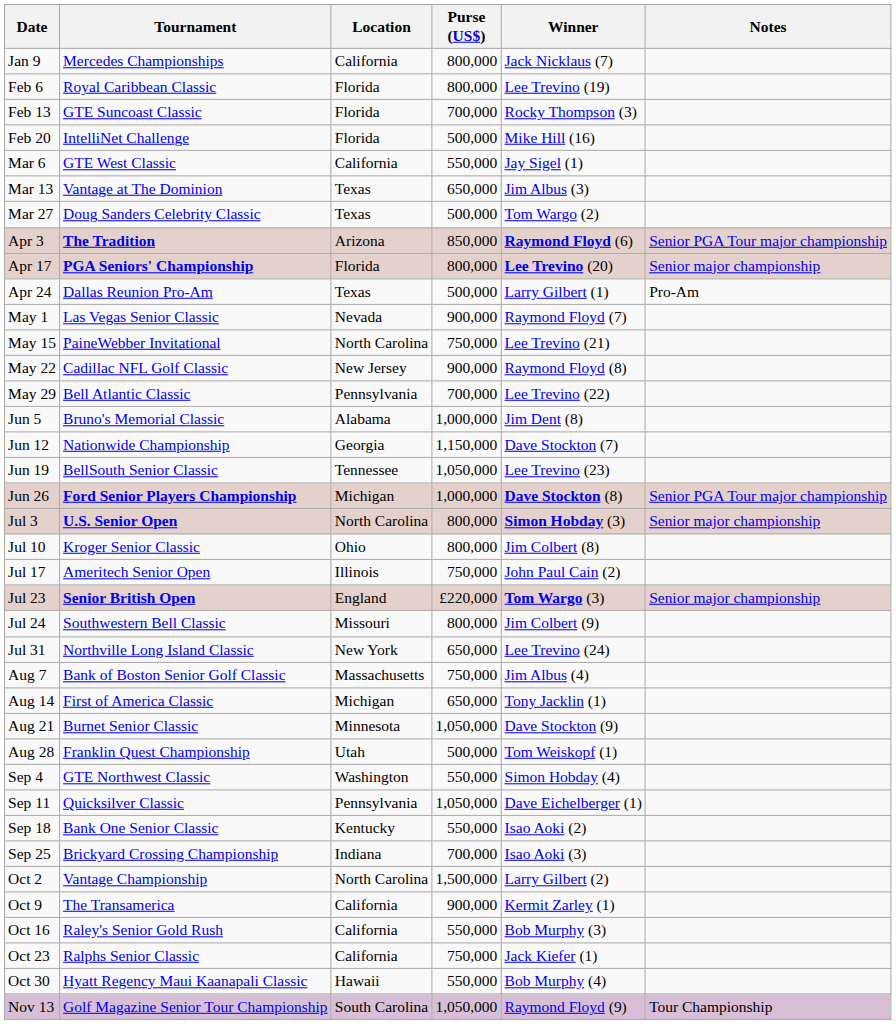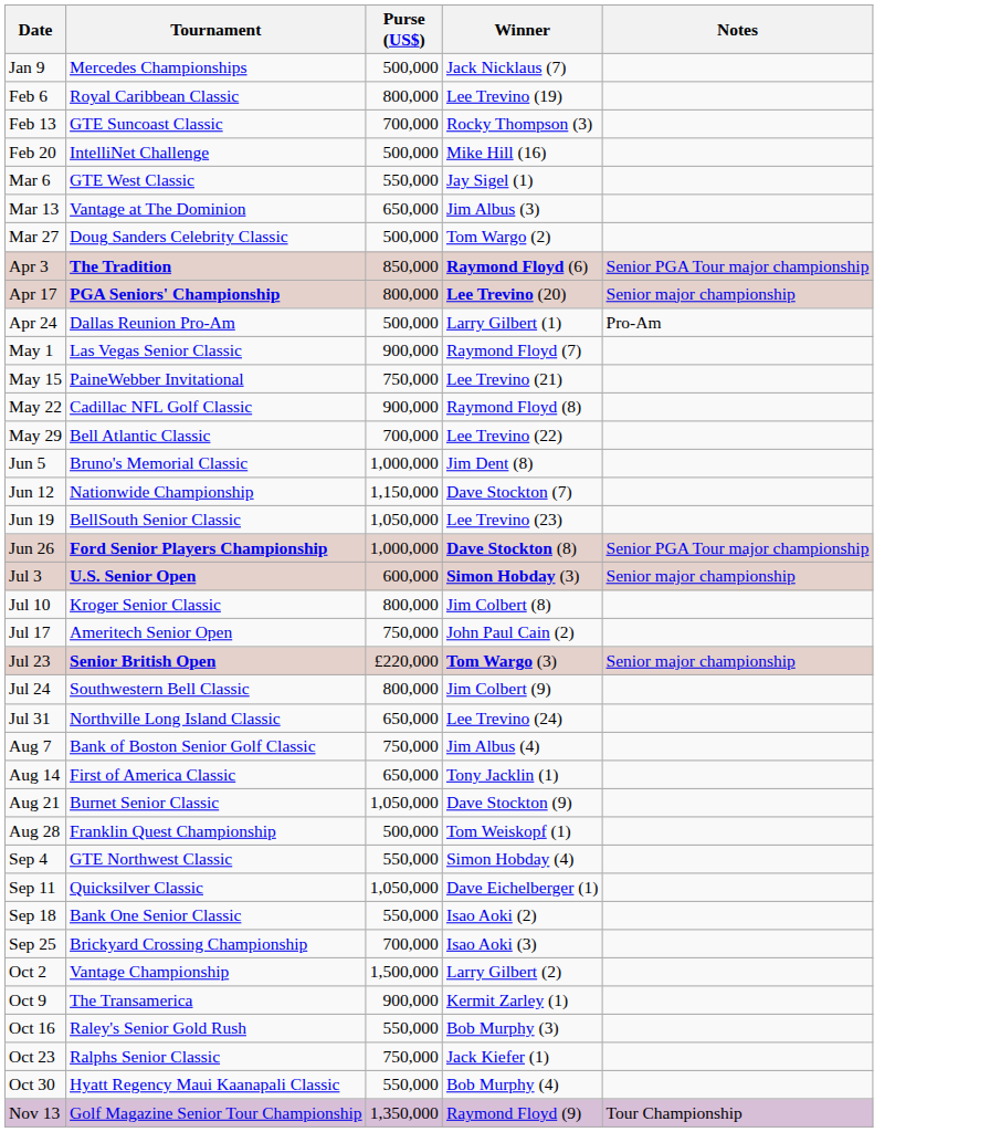 <table class="wikitable" style="font-size:95%">
 <tr>
 <th>Date</th>
 <th>Tournament</th>
-<th>Location</th>
 <th>Purse<br>(<a href='#'>US$</a>)</th>
 <th>Winner</th>
 <th>Notes</th>
 </tr>
 <tr>
 <td>Jan 9</td>
 <td><a href='#'>Mercedes Championships</a></td>
-<td>California</td>
-<td align=right>800,000</td>
+<td align=right>500,000</td>
 <td> <a href='#'>Jack Nicklaus</a> (7)</td>
 <td></td>
 </tr>
 <tr>
 <td>Feb 6</td>
 <td><a href='#'>Royal Caribbean Classic</a></td>
-<td>Florida</td>
 <td align=right>800,000</td>
 <td> <a href='#'>Lee Trevino</a> (19)</td>
 <td></td>
 </tr>
 <tr>
 <td>Feb 13</td>
 <td><a href='#'>GTE Suncoast Classic</a></td>
-<td>Florida</td>
 <td align=right>700,000</td>
 <td> <a href='#'>Rocky Thompson</a> (3)</td>
 <td></td>
 </tr>
 <tr>
 <td>Feb 20</td>
 <td><a href='#'>IntelliNet Challenge</a></td>
-<td>Florida</td>
 <td align=right>500,000</td>
 <td> <a href='#'>Mike Hill</a> (16)</td>
 <td></td>
 </tr>
 <tr>
 <td>Mar 6</td>
 <td><a href='#'>GTE West Classic</a></td>
-<td>California</td>
 <td align=right>550,000</td>
 <td> <a href='#'>Jay Sigel</a> (1)</td>
 <td></td>
 </tr>
 <tr>
 <td>Mar 13</td>
 <td><a href='#'>Vantage at The Dominion</a></td>
-<td>Texas</td>
 <td align=right>650,000</td>
 <td> <a href='#'>Jim Albus</a> (3)</td>
 <td></td>
 </tr>
 <tr>
 <td>Mar 27</td>
 <td><a href='#'>Doug Sanders Celebrity Classic</a></td>
-<td>Texas</td>
 <td align=right>500,000</td>
 <td> <a href='#'>Tom Wargo</a> (2)</td>
 <td></td>
 </tr>
 <tr style="background:#e5d1cb;">
 <td>Apr 3</td>
 <td><strong><a href='#'>The Tradition</a></strong></td>
-<td>Arizona</td>
 <td align=right>850,000</td>
 <td> <strong><a href='#'>Raymond Floyd</a></strong> (6)</td>
 <td><a href='#'>Senior PGA Tour major championship</a></td>
 </tr>
 <tr style="background:#e5d1cb;">
 <td>Apr 17</td>
 <td><strong><a href='#'>PGA Seniors' Championship</a></strong></td>
-<td>Florida</td>
 <td align=right>800,000</td>
 <td> <strong><a href='#'>Lee Trevino</a></strong> (20)</td>
 <td><a href='#'>Senior major championship</a></td>
 </tr>
 <tr>
 <td>Apr 24</td>
 <td><a href='#'>Dallas Reunion Pro-Am</a></td>
-<td>Texas</td>
 <td align=right>500,000</td>
 <td> <a href='#'>Larry Gilbert</a> (1)</td>
 <td>Pro-Am</td>
 </tr>
 <tr>
 <td>May 1</td>
 <td><a href='#'>Las Vegas Senior Classic</a></td>
-<td>Nevada</td>
 <td align=right>900,000</td>
 <td> <a href='#'>Raymond Floyd</a> (7)</td>
 <td></td>
 </tr>
 <tr>
 <td>May 15</td>
 <td><a href='#'>PaineWebber Invitational</a></td>
-<td>North Carolina</td>
 <td align=right>750,000</td>
 <td> <a href='#'>Lee Trevino</a> (21)</td>
 <td></td>
 </tr>
 <tr>
 <td>May 22</td>
 <td><a href='#'>Cadillac NFL Golf Classic</a></td>
-<td>New Jersey</td>
 <td align=right>900,000</td>
 <td> <a href='#'>Raymond Floyd</a> (8)</td>
 <td></td>
 </tr>
 <tr>
 <td>May 29</td>
 <td><a href='#'>Bell Atlantic Classic</a></td>
-<td>Pennsylvania</td>
 <td align=right>700,000</td>
 <td> <a href='#'>Lee Trevino</a> (22)</td>
 <td></td>
 </tr>
 <tr>
 <td>Jun 5</td>
 <td><a href='#'>Bruno's Memorial Classic</a></td>
-<td>Alabama</td>
 <td align=right>1,000,000</td>
 <td> <a href='#'>Jim Dent</a> (8)</td>
 <td></td>
 </tr>
 <tr>
 <td>Jun 12</td>
 <td><a href='#'>Nationwide Championship</a></td>
-<td>Georgia</td>
 <td align=right>1,150,000</td>
 <td> <a href='#'>Dave Stockton</a> (7)</td>
 <td></td>
 </tr>
 <tr>
 <td>Jun 19</td>
 <td><a href='#'>BellSouth Senior Classic</a></td>
-<td>Tennessee</td>
 <td align=right>1,050,000</td>
 <td> <a href='#'>Lee Trevino</a> (23)</td>
 <td></td>
 </tr>
 <tr style="background:#e5d1cb;">
 <td>Jun 26</td>
 <td><strong><a href='#'>Ford Senior Players Championship</a></strong></td>
-<td>Michigan</td>
 <td align=right>1,000,000</td>
 <td> <strong><a href='#'>Dave Stockton</a></strong> (8)</td>
 <td><a href='#'>Senior PGA Tour major championship</a></td>
 </tr>
 <tr style="background:#e5d1cb;">
 <td>Jul 3</td>
 <td><strong><a href='#'>U.S. Senior Open</a></strong></td>
-<td>North Carolina</td>
-<td align=right>800,000</td>
+<td align=right>600,000</td>
 <td> <strong><a href='#'>Simon Hobday</a></strong> (3)</td>
 <td><a href='#'>Senior major championship</a></td>
 </tr>
 <tr>
 <td>Jul 10</td>
 <td><a href='#'>Kroger Senior Classic</a></td>
-<td>Ohio</td>
 <td align=right>800,000</td>
 <td> <a href='#'>Jim Colbert</a> (8)</td>
 <td></td>
 </tr>
 <tr>
 <td>Jul 17</td>
 <td><a href='#'>Ameritech Senior Open</a></td>
-<td>Illinois</td>
 <td align=right>750,000</td>
 <td> <a href='#'>John Paul Cain</a> (2)</td>
 <td></td>
 </tr>
 <tr style="background:#e5d1cb;">
 <td>Jul 23</td>
 <td><strong><a href='#'>Senior British Open</a></strong></td>
-<td>England</td>
 <td align=right>£220,000</td>
 <td> <strong><a href='#'>Tom Wargo</a></strong> (3)</td>
 <td><a href='#'>Senior major championship</a></td>
 </tr>
 <tr>
 <td>Jul 24</td>
 <td><a href='#'>Southwestern Bell Classic</a></td>
-<td>Missouri</td>
 <td align=right>800,000</td>
 <td> <a href='#'>Jim Colbert</a> (9)</td>
 <td></td>
 </tr>
 <tr>
 <td>Jul 31</td>
 <td><a href='#'>Northville Long Island Classic</a></td>
-<td>New York</td>
 <td align=right>650,000</td>
 <td> <a href='#'>Lee Trevino</a> (24)</td>
 <td></td>
 </tr>
 <tr>
 <td>Aug 7</td>
 <td><a href='#'>Bank of Boston Senior Golf Classic</a></td>
-<td>Massachusetts</td>
 <td align=right>750,000</td>
 <td> <a href='#'>Jim Albus</a> (4)</td>
 <td></td>
 </tr>
 <tr>
 <td>Aug 14</td>
 <td><a href='#'>First of America Classic</a></td>
-<td>Michigan</td>
 <td align=right>650,000</td>
 <td> <a href='#'>Tony Jacklin</a> (1)</td>
 <td></td>
 </tr>
 <tr>
 <td>Aug 21</td>
 <td><a href='#'>Burnet Senior Classic</a></td>
-<td>Minnesota</td>
 <td align=right>1,050,000</td>
 <td> <a href='#'>Dave Stockton</a> (9)</td>
 <td></td>
 </tr>
 <tr>
 <td>Aug 28</td>
 <td><a href='#'>Franklin Quest Championship</a></td>
-<td>Utah</td>
 <td align=right>500,000</td>
 <td> <a href='#'>Tom Weiskopf</a> (1)</td>
 <td></td>
 </tr>
 <tr>
 <td>Sep 4</td>
 <td><a href='#'>GTE Northwest Classic</a></td>
-<td>Washington</td>
 <td align=right>550,000</td>
 <td> <a href='#'>Simon Hobday</a> (4)</td>
 <td></td>
 </tr>
 <tr>
 <td>Sep 11</td>
 <td><a href='#'>Quicksilver Classic</a></td>
-<td>Pennsylvania</td>
 <td align=right>1,050,000</td>
 <td> <a href='#'>Dave Eichelberger</a> (1)</td>
 <td></td>
 </tr>
 <tr>
 <td>Sep 18</td>
 <td><a href='#'>Bank One Senior Classic</a></td>
-<td>Kentucky</td>
 <td align=right>550,000</td>
 <td> <a href='#'>Isao Aoki</a> (2)</td>
 <td></td>
 </tr>
 <tr>
 <td>Sep 25</td>
 <td><a href='#'>Brickyard Crossing Championship</a></td>
-<td>Indiana</td>
 <td align=right>700,000</td>
 <td> <a href='#'>Isao Aoki</a> (3)</td>
 <td></td>
 </tr>
 <tr>
 <td>Oct 2</td>
 <td><a href='#'>Vantage Championship</a></td>
-<td>North Carolina</td>
 <td align=right>1,500,000</td>
 <td> <a href='#'>Larry Gilbert</a> (2)</td>
 <td></td>
 </tr>
 <tr>
 <td>Oct 9</td>
 <td><a href='#'>The Transamerica</a></td>
-<td>California</td>
 <td align=right>900,000</td>
 <td> <a href='#'>Kermit Zarley</a> (1)</td>
 <td></td>
 </tr>
 <tr>
 <td>Oct 16</td>
 <td><a href='#'>Raley's Senior Gold Rush</a></td>
-<td>California</td>
 <td align=right>550,000</td>
 <td> <a href='#'>Bob Murphy</a> (3)</td>
 <td></td>
 </tr>
 <tr>
 <td>Oct 23</td>
 <td><a href='#'>Ralphs Senior Classic</a></td>
-<td>California</td>
 <td align=right>750,000</td>
 <td> <a href='#'>Jack Kiefer</a> (1)</td>
 <td></td>
 </tr>
 <tr>
 <td>Oct 30</td>
 <td><a href='#'>Hyatt Regency Maui Kaanapali Classic</a></td>
-<td>Hawaii</td>
 <td align=right>550,000</td>
 <td> <a href='#'>Bob Murphy</a> (4)</td>
 <td></td>
 </tr>
 <tr style="background:thistle;">
 <td>Nov 13</td>
 <td><a href='#'>Golf Magazine Senior Tour Championship</a></td>
-<td>South Carolina</td>
-<td align=right>1,050,000</td>
+<td align=right>1,350,000</td>
 <td> <a href='#'>Raymond Floyd</a> (9)</td>
 <td>Tour Championship</td>
 </tr>
 </table>
